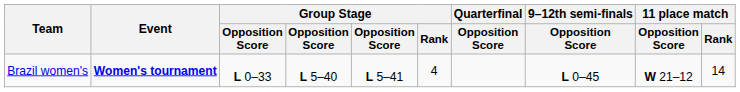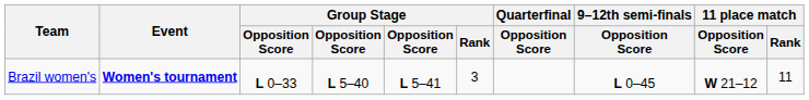 <table class="wikitable" style="font-size:90%">
 <tr>
 <th rowspan=2>Team</th>
 <th rowspan=2>Event</th>
 <th colspan=4>Group Stage</th>
 <th>Quarterfinal</th>
 <th>9–12th semi-finals</th>
 <th colspan=2>11 place match</th>
 </tr>
 <tr style="font-size:95%">
 <th>Opposition<br>Score</th>
 <th>Opposition<br>Score</th>
 <th>Opposition<br>Score</th>
 <th>Rank</th>
 <th>Opposition<br>Score</th>
 <th>Opposition<br>Score</th>
 <th>Opposition<br>Score</th>
 <th>Rank</th>
 </tr>
 <tr align=center>
 <td align=left><a href='#'>Brazil women's</a></td>
 <td align=left><strong><a href='#'>Women's tournament</a></strong></td>
 <td><br><strong>L</strong> 0–33</td>
 <td><br><strong>L</strong> 5–40</td>
 <td><br><strong>L</strong> 5–41</td>
-<td>4</td>
+<td>3</td>
 <td></td>
 <td><br><strong>L</strong> 0–45</td>
 <td><br><strong>W</strong> 21–12</td>
-<td>14</td>
+<td>11</td>
 </tr>
 </table>
